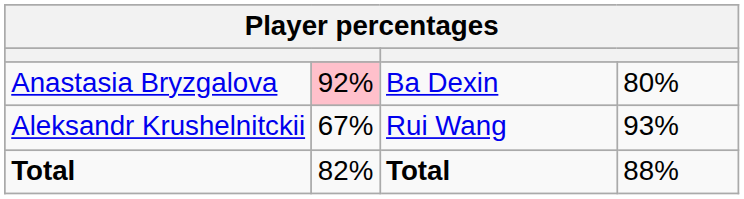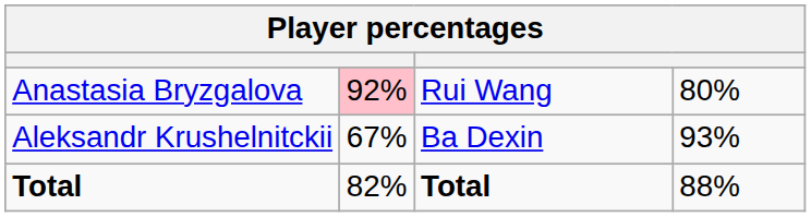 <table class="wikitable">
 <tr>
 <th colspan=4 width=400>Player percentages</th>
 </tr>
 <tr>
 <th colspan=2 width=200 style="white-space:nowrap;"></th>
 <th colspan=2 width=200 style="white-space:nowrap;"></th>
 </tr>
 <tr>
 <td><a href='#'>Anastasia Bryzgalova</a></td>
 <td style="background: pink;">92%</td>
-<td><a href='#'>Ba Dexin</a></td>
+<td><a href='#'>Rui Wang</a></td>
 <td>80%</td>
 </tr>
 <tr>
 <td><a href='#'>Aleksandr Krushelnitckii</a></td>
 <td>67%</td>
-<td><a href='#'>Rui Wang</a></td>
+<td><a href='#'>Ba Dexin</a></td>
 <td>93%</td>
 </tr>
 <tr>
 <td><strong>Total</strong></td>
 <td>82%</td>
 <td><strong>Total</strong></td>
 <td>88%</td>
 </tr>
 </table>
